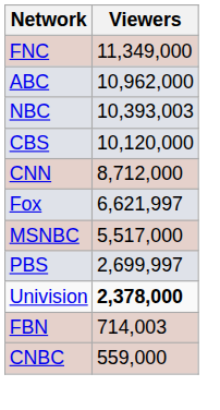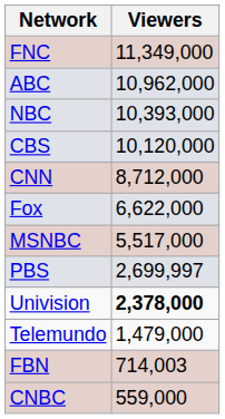 <table class="wikitable">
 <tr>
 <th>Network</th>
 <th>Viewers</th>
 </tr>
 <tr style="background:#e5d1cb;">
 <td><a href='#'>FNC</a></td>
 <td>11,349,000</td>
 </tr>
 <tr style="background:#dfe2e9;">
 <td><a href='#'>ABC</a></td>
 <td>10,962,000</td>
 </tr>
 <tr style="background:#dfe2e9;">
 <td><a href='#'>NBC</a></td>
-<td>10,393,003</td>
+<td>10,393,000</td>
 </tr>
 <tr style="background:#dfe2e9;">
 <td><a href='#'>CBS</a></td>
 <td>10,120,000</td>
 </tr>
 <tr style="background:#e5d1cb;">
 <td><a href='#'>CNN</a></td>
 <td>8,712,000</td>
 </tr>
 <tr style="background:#dfe2e9;">
 <td><a href='#'>Fox</a></td>
-<td>6,621,997</td>
+<td>6,622,000</td>
 </tr>
 <tr style="background:#e5d1cb;">
 <td><a href='#'>MSNBC</a></td>
 <td>5,517,000</td>
 </tr>
 <tr style="background:#dfe2e9;">
 <td><a href='#'>PBS</a></td>
 <td>2,699,997</td>
 </tr>
 <tr>
 <td><a href='#'>Univision</a></td>
 <td><strong>2,378,000</strong></td>
 </tr>
+<tr>
+<td><a href='#'>Telemundo</a></td>
+<td>1,479,000</td>
+</tr>
 <tr style="background:#e5d1cb;">
 <td><a href='#'>FBN</a></td>
 <td>714,003</td>
 </tr>
 <tr style="background:#e5d1cb;">
 <td><a href='#'>CNBC</a></td>
 <td>559,000</td>
 </tr>
 </table>
